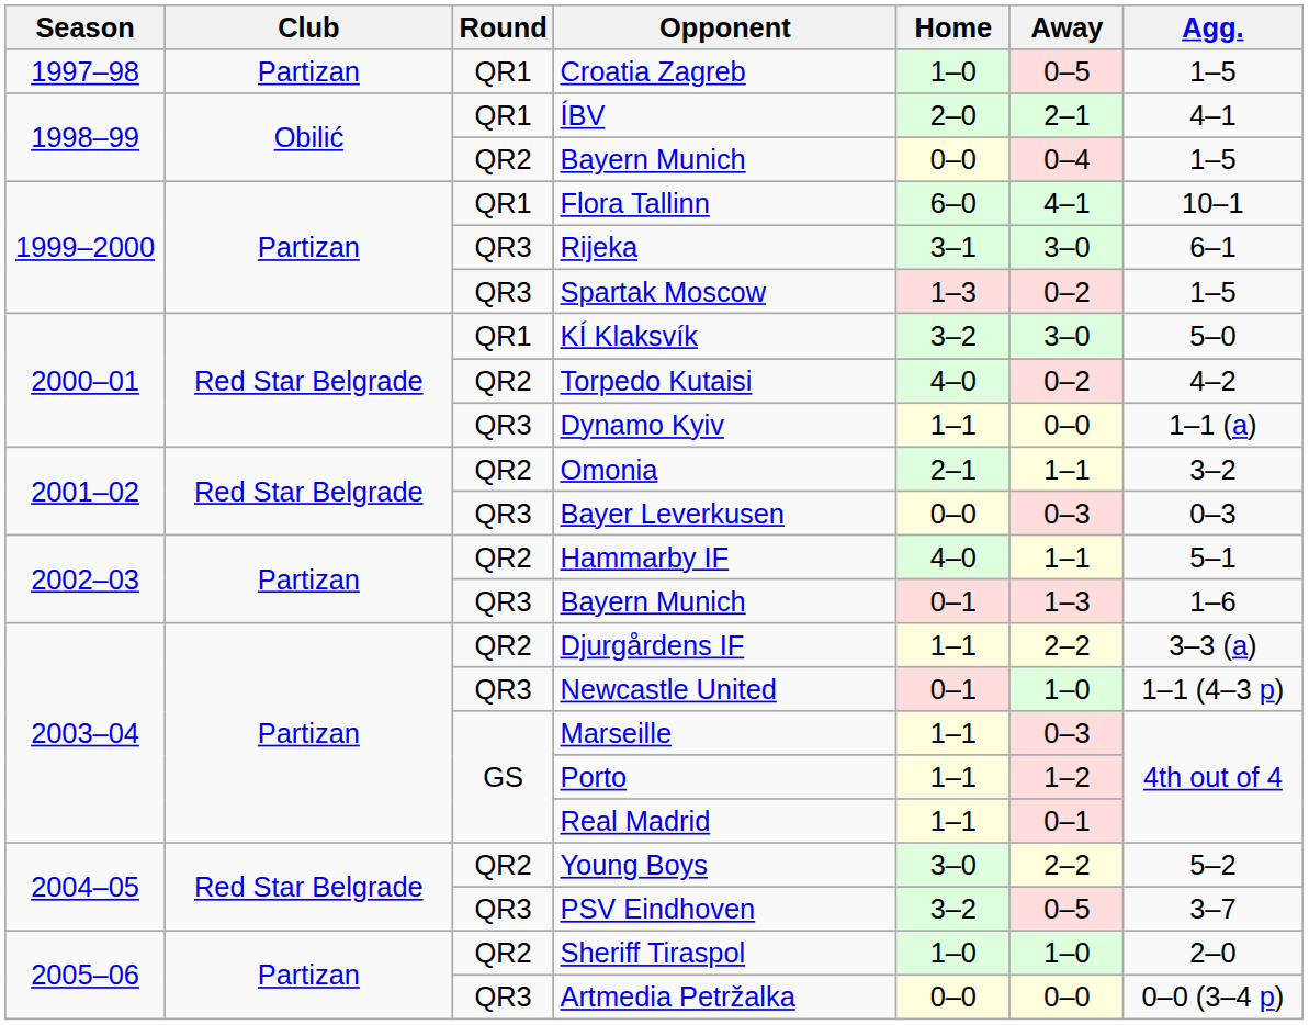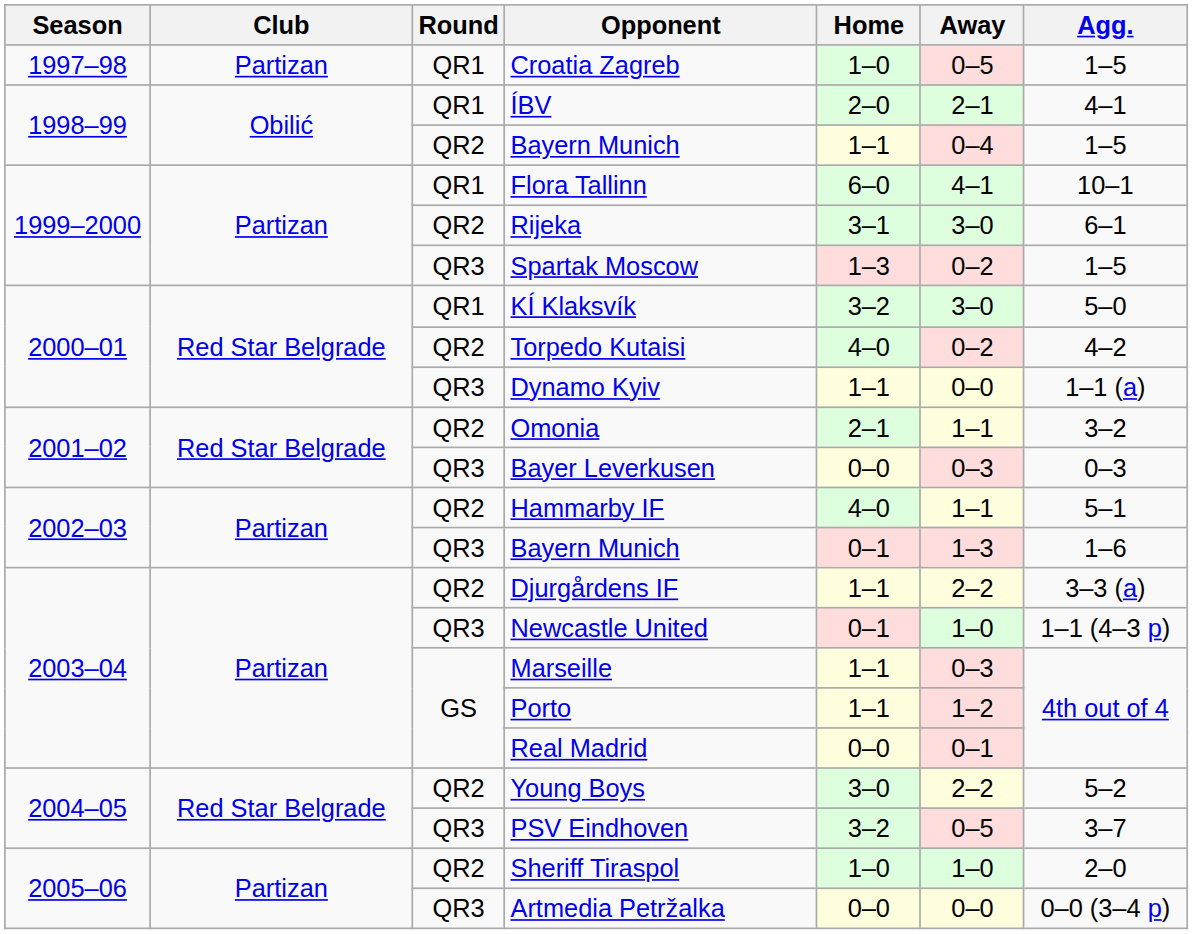 <table class="wikitable" style="font-size:95%; text-align: center;">
 <tr>
 <th width="80">Season</th>
 <th width="150">Club</th>
 <th width="30">Round</th>
 <th width="180">Opponent</th>
 <th width="55">Home</th>
 <th width="55">Away</th>
 <th width="90"><a href='#'>Agg.</a></th>
 </tr>
 <tr>
 <td><a href='#'>1997–98</a></td>
 <td><a href='#'>Partizan</a></td>
 <td>QR1</td>
 <td align="left"> <a href='#'>Croatia Zagreb</a></td>
 <td bgcolor="#ddffdd">1–0</td>
 <td bgcolor="#ffdddd">0–5</td>
 <td>1–5</td>
 </tr>
 <tr>
 <td rowspan=2><a href='#'>1998–99</a></td>
 <td rowspan=2><a href='#'>Obilić</a></td>
 <td>QR1</td>
 <td align="left"> <a href='#'>ÍBV</a></td>
 <td bgcolor="#ddffdd">2–0</td>
 <td bgcolor="#ddffdd">2–1</td>
 <td>4–1</td>
 </tr>
 <tr>
 <td>QR2</td>
 <td align="left"> <a href='#'>Bayern Munich</a></td>
-<td bgcolor="#ffffdd">0–0</td>
+<td bgcolor="#ffffdd">1–1</td>
 <td bgcolor="#ffdddd">0–4</td>
 <td>1–5</td>
 </tr>
 <tr>
 <td rowspan=3><a href='#'>1999–2000</a></td>
 <td rowspan=3><a href='#'>Partizan</a></td>
 <td>QR1</td>
 <td align="left"> <a href='#'>Flora Tallinn</a></td>
 <td bgcolor="#ddffdd">6–0</td>
 <td bgcolor="#ddffdd">4–1</td>
 <td>10–1</td>
 </tr>
 <tr>
-<td>QR3</td>
+<td>QR2</td>
 <td align="left"> <a href='#'>Rijeka</a></td>
 <td bgcolor="#ddffdd">3–1</td>
 <td bgcolor="#ddffdd">3–0</td>
 <td>6–1</td>
 </tr>
 <tr>
 <td>QR3</td>
 <td align="left"> <a href='#'>Spartak Moscow</a></td>
 <td bgcolor="#ffdddd">1–3</td>
 <td bgcolor="#ffdddd">0–2</td>
 <td>1–5</td>
 </tr>
 <tr>
 <td rowspan=3><a href='#'>2000–01</a></td>
 <td rowspan=3><a href='#'>Red Star Belgrade</a></td>
 <td>QR1</td>
 <td align="left"> <a href='#'>KÍ Klaksvík</a></td>
 <td bgcolor="#ddffdd">3–2</td>
 <td bgcolor="#ddffdd">3–0</td>
 <td>5–0</td>
 </tr>
 <tr>
 <td>QR2</td>
 <td align="left"> <a href='#'>Torpedo Kutaisi</a></td>
 <td bgcolor="#ddffdd">4–0</td>
 <td bgcolor="#ffdddd">0–2</td>
 <td>4–2</td>
 </tr>
 <tr>
 <td>QR3</td>
 <td align="left"> <a href='#'>Dynamo Kyiv</a></td>
 <td bgcolor="#ffffdd">1–1</td>
 <td bgcolor="#ffffdd">0–0</td>
 <td>1–1 (<a href='#'>a</a>)</td>
 </tr>
 <tr>
 <td rowspan=2><a href='#'>2001–02</a></td>
 <td rowspan=2><a href='#'>Red Star Belgrade</a></td>
 <td>QR2</td>
 <td align="left"> <a href='#'>Omonia</a></td>
 <td bgcolor="#ddffdd">2–1</td>
 <td bgcolor="#ffffdd">1–1</td>
 <td>3–2</td>
 </tr>
 <tr>
 <td>QR3</td>
 <td align="left"> <a href='#'>Bayer Leverkusen</a></td>
 <td bgcolor="#ffffdd">0–0</td>
 <td bgcolor="#ffdddd">0–3</td>
 <td>0–3</td>
 </tr>
 <tr>
 <td rowspan=2><a href='#'>2002–03</a></td>
 <td rowspan=2><a href='#'>Partizan</a></td>
 <td>QR2</td>
 <td align="left"> <a href='#'>Hammarby IF</a></td>
 <td bgcolor="#ddffdd">4–0</td>
 <td bgcolor="#ffffdd">1–1</td>
 <td>5–1</td>
 </tr>
 <tr>
 <td>QR3</td>
 <td align="left"> <a href='#'>Bayern Munich</a></td>
 <td bgcolor="#ffdddd">0–1</td>
 <td bgcolor="#ffdddd">1–3</td>
 <td>1–6</td>
 </tr>
 <tr>
 <td rowspan=5><a href='#'>2003–04</a></td>
 <td rowspan=5><a href='#'>Partizan</a></td>
 <td>QR2</td>
 <td align="left"> <a href='#'>Djurgårdens IF</a></td>
 <td bgcolor="#ffffdd">1–1</td>
 <td bgcolor="#ffffdd">2–2</td>
 <td>3–3 (<a href='#'>a</a>)</td>
 </tr>
 <tr>
 <td>QR3</td>
 <td align="left"> <a href='#'>Newcastle United</a></td>
 <td bgcolor="#ffdddd">0–1</td>
 <td bgcolor="#ddffdd">1–0</td>
 <td>1–1 (4–3 <a href='#'>p</a>)</td>
 </tr>
 <tr>
 <td rowspan=3>GS</td>
 <td align="left"> <a href='#'>Marseille</a></td>
 <td bgcolor="#ffffdd">1–1</td>
 <td bgcolor="#ffdddd">0–3</td>
 <td rowspan=3><a href='#'>4th out of 4</a></td>
 </tr>
 <tr>
 <td align="left"> <a href='#'>Porto</a></td>
 <td bgcolor="#ffffdd">1–1</td>
 <td bgcolor="#ffdddd">1–2</td>
 </tr>
 <tr>
 <td align="left"> <a href='#'>Real Madrid</a></td>
-<td bgcolor="#ffffdd">1–1</td>
+<td bgcolor="#ffffdd">0–0</td>
 <td bgcolor="#ffdddd">0–1</td>
 </tr>
 <tr>
 <td rowspan=2><a href='#'>2004–05</a></td>
 <td rowspan=2><a href='#'>Red Star Belgrade</a></td>
 <td>QR2</td>
 <td align="left"> <a href='#'>Young Boys</a></td>
 <td bgcolor="#ddffdd">3–0</td>
 <td bgcolor="#ffffdd">2–2</td>
 <td>5–2</td>
 </tr>
 <tr>
 <td>QR3</td>
 <td align="left"> <a href='#'>PSV Eindhoven</a></td>
 <td bgcolor="#ddffdd">3–2</td>
 <td bgcolor="#ffdddd">0–5</td>
 <td>3–7</td>
 </tr>
 <tr>
 <td rowspan=2><a href='#'>2005–06</a></td>
 <td rowspan=2><a href='#'>Partizan</a></td>
 <td>QR2</td>
 <td align="left"> <a href='#'>Sheriff Tiraspol</a></td>
 <td bgcolor="#ddffdd">1–0</td>
 <td bgcolor="#ddffdd">1–0</td>
 <td>2–0</td>
 </tr>
 <tr>
 <td>QR3</td>
 <td align="left"> <a href='#'>Artmedia Petržalka</a></td>
 <td bgcolor="#ffffdd">0–0</td>
 <td bgcolor="#ffffdd">0–0</td>
 <td>0–0 (3–4 <a href='#'>p</a>)</td>
 </tr>
 </table>
